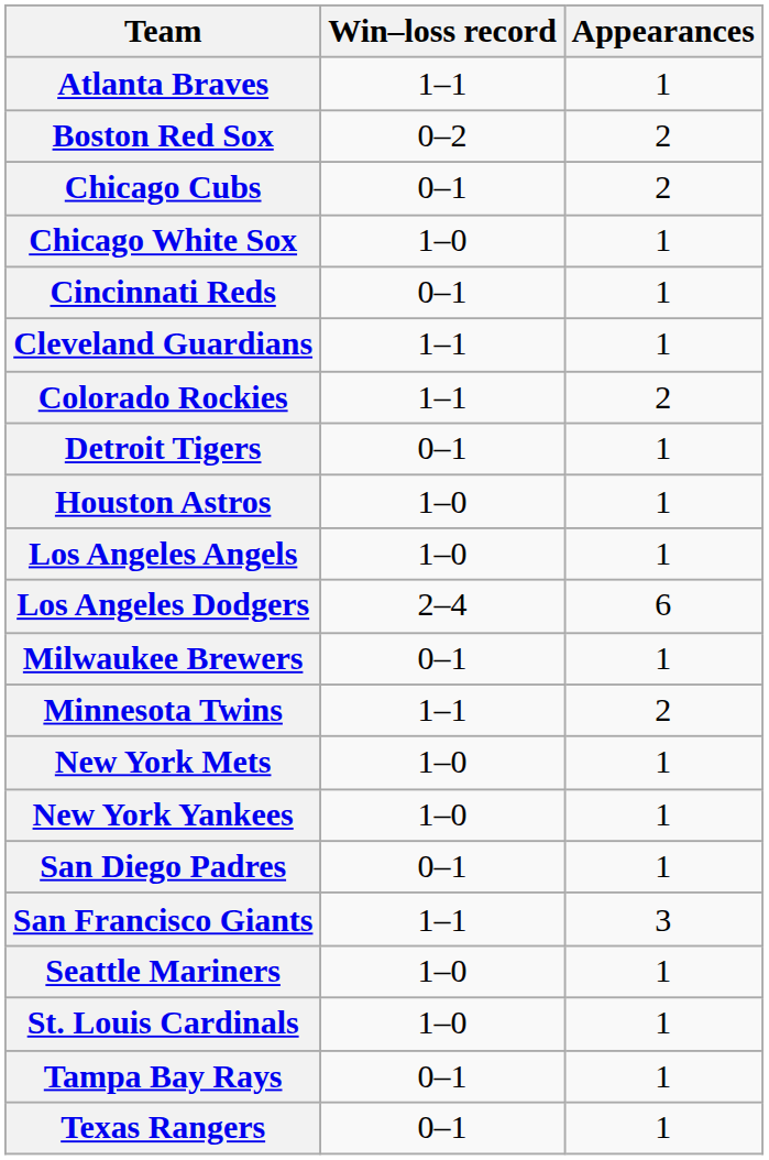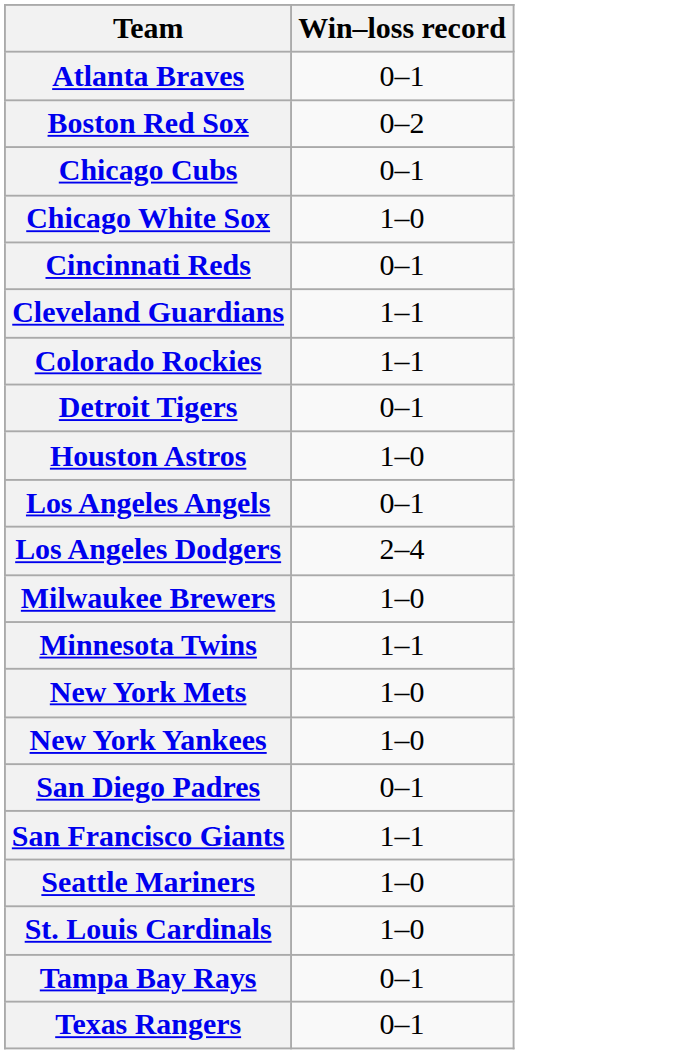 <table class="wikitable sortable plainrowheaders" style="text-align:center">
 <tr>
 <th scope="col">Team</th>
 <th scope="col">Win–loss record</th>
-<th scope="col">Appearances</th>
 </tr>
 <tr>
 <th scope="row" style="text-align:center"><a href='#'>Atlanta Braves</a></th>
-<td>1–1</td>
-<td>1</td>
+<td>0–1</td>
 </tr>
 <tr>
 <th scope="row" style="text-align:center"><a href='#'>Boston Red Sox</a></th>
 <td>0–2</td>
-<td>2</td>
 </tr>
 <tr>
 <th scope="row" style="text-align:center"><a href='#'>Chicago Cubs</a></th>
 <td>0–1</td>
-<td>2</td>
 </tr>
 <tr>
 <th scope="row" style="text-align:center"><a href='#'>Chicago White Sox</a></th>
 <td>1–0</td>
-<td>1</td>
 </tr>
 <tr>
 <th scope="row" style="text-align:center"><a href='#'>Cincinnati Reds</a></th>
 <td>0–1</td>
-<td>1</td>
 </tr>
 <tr>
 <th scope="row" style="text-align:center"><a href='#'>Cleveland Guardians</a></th>
 <td>1–1</td>
-<td>1</td>
 </tr>
 <tr>
 <th scope="row" style="text-align:center"><a href='#'>Colorado Rockies</a></th>
 <td>1–1</td>
-<td>2</td>
 </tr>
 <tr>
 <th scope="row" style="text-align:center"><a href='#'>Detroit Tigers</a></th>
 <td>0–1</td>
-<td>1</td>
 </tr>
 <tr>
 <th scope="row" style="text-align:center"><a href='#'>Houston Astros</a></th>
 <td>1–0</td>
-<td>1</td>
 </tr>
 <tr>
 <th scope="row" style="text-align:center"><a href='#'>Los Angeles Angels</a></th>
-<td>1–0</td>
-<td>1</td>
+<td>0–1</td>
 </tr>
 <tr>
 <th scope="row" style="text-align:center"><a href='#'>Los Angeles Dodgers</a></th>
 <td>2–4</td>
-<td>6</td>
 </tr>
 <tr>
 <th scope="row" style="text-align:center"><a href='#'>Milwaukee Brewers</a></th>
-<td>0–1</td>
-<td>1</td>
+<td>1–0</td>
 </tr>
 <tr>
 <th scope="row" style="text-align:center"><a href='#'>Minnesota Twins</a></th>
 <td>1–1</td>
-<td>2</td>
 </tr>
 <tr>
 <th scope="row" style="text-align:center"><a href='#'>New York Mets</a></th>
 <td>1–0</td>
-<td>1</td>
 </tr>
 <tr>
 <th scope="row" style="text-align:center"><a href='#'>New York Yankees</a></th>
 <td>1–0</td>
-<td>1</td>
 </tr>
 <tr>
 <th scope="row" style="text-align:center"><a href='#'>San Diego Padres</a></th>
 <td>0–1</td>
-<td>1</td>
 </tr>
 <tr>
 <th scope="row" style="text-align:center"><a href='#'>San Francisco Giants</a></th>
 <td>1–1</td>
-<td>3</td>
 </tr>
 <tr>
 <th scope="row" style="text-align:center"><a href='#'>Seattle Mariners</a></th>
 <td>1–0</td>
-<td>1</td>
 </tr>
 <tr>
 <th scope="row" style="text-align:center"><a href='#'>St. Louis Cardinals</a></th>
 <td>1–0</td>
-<td>1</td>
 </tr>
 <tr>
 <th scope="row" style="text-align:center"><a href='#'>Tampa Bay Rays</a></th>
 <td>0–1</td>
-<td>1</td>
 </tr>
 <tr>
 <th scope="row" style="text-align:center"><a href='#'>Texas Rangers</a></th>
 <td>0–1</td>
-<td>1</td>
 </tr>
 </table>
